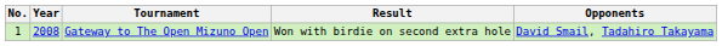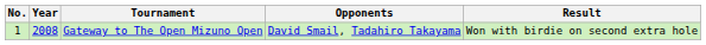 <table class="wikitable" style="font-size:95%;">
 <tr>
 <th>No.</th>
 <th>Year</th>
 <th>Tournament</th>
+<th>Opponents</th>
 <th>Result</th>
-<th>Opponents</th>
 </tr>
 <tr style="background:#D0F0C0;">
 <td align=center>1</td>
 <td><a href='#'>2008</a></td>
 <td><a href='#'>Gateway to The Open Mizuno Open</a></td>
+<td> <a href='#'>David Smail</a>,  <a href='#'>Tadahiro Takayama</a></td>
 <td>Won with birdie on second extra hole</td>
-<td> <a href='#'>David Smail</a>,  <a href='#'>Tadahiro Takayama</a></td>
 </tr>
 </table>
